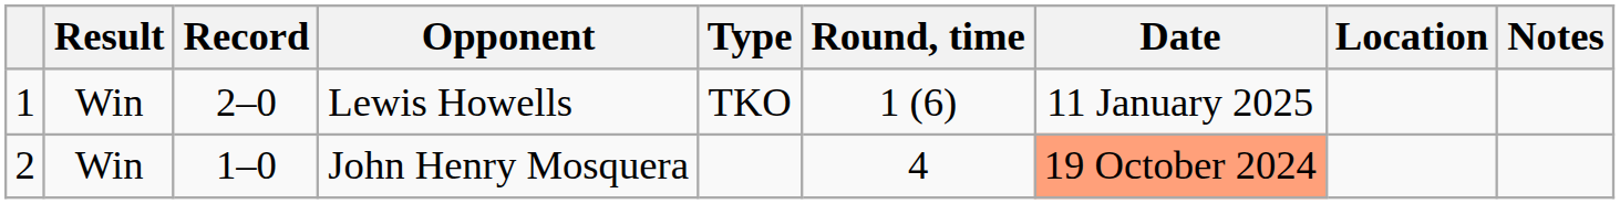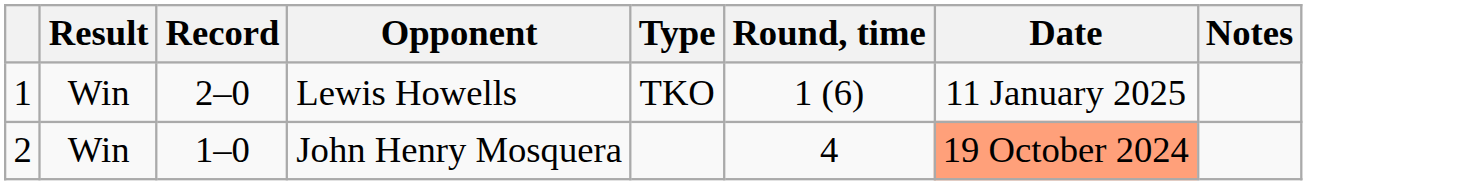 <table class="wikitable" style="text-align:center">
 <tr>
 <th></th>
 <th>Result</th>
 <th>Record</th>
 <th>Opponent</th>
 <th>Type</th>
 <th>Round, time</th>
 <th>Date</th>
-<th>Location</th>
 <th>Notes</th>
 </tr>
 <tr>
 <td>1</td>
 <td>Win</td>
 <td>2–0</td>
 <td align="left">Lewis Howells</td>
 <td>TKO</td>
 <td>1 (6)</td>
 <td>11 January 2025</td>
-<td align="left"></td>
 <td></td>
 </tr>
 <tr>
 <td>2</td>
 <td>Win</td>
 <td>1–0</td>
 <td align=left>John Henry Mosquera</td>
 <td></td>
 <td>4</td>
 <td style="background: lightsalmon;">19 October 2024</td>
-<td align=left></td>
 <td></td>
 </tr>
 </table>
